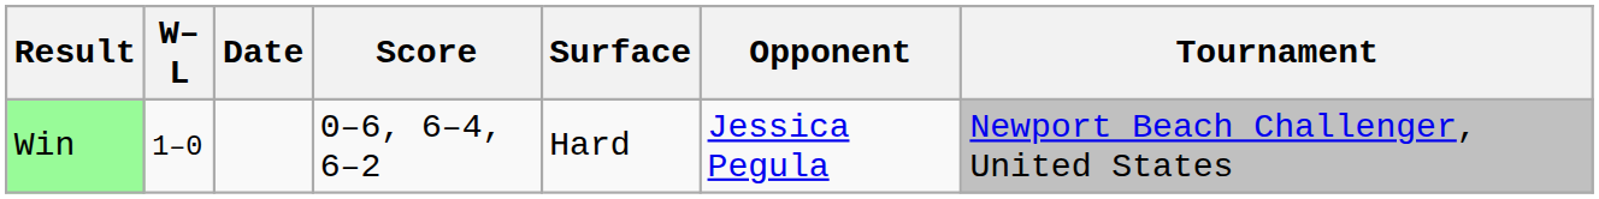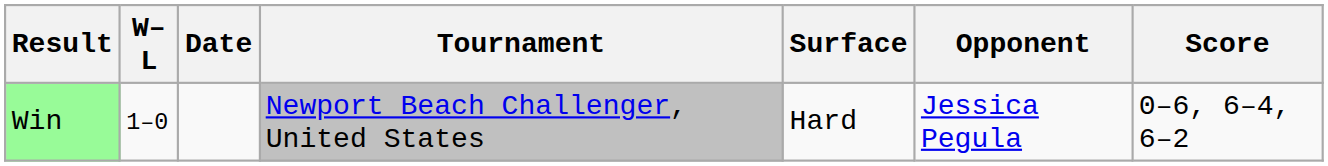 <table class="sortable wikitable">
 <tr>
 <th>Result</th>
 <th class="unsortable">W–L</th>
 <th>Date</th>
-<th class="unsortable">Score</th>
+<th>Tournament</th>
 <th>Surface</th>
 <th>Opponent</th>
-<th>Tournament</th>
+<th class="unsortable">Score</th>
 </tr>
 <tr>
 <td bgcolor=98FB98>Win</td>
 <td><small>1–0</small></td>
 <td><a href='#'></a></td>
-<td>0–6, 6–4, 6–2</td>
+<td bgcolor=silver><a href='#'>Newport Beach Challenger</a>, United States</td>
 <td>Hard</td>
 <td> <a href='#'>Jessica Pegula</a></td>
-<td bgcolor=silver><a href='#'>Newport Beach Challenger</a>, United States</td>
+<td>0–6, 6–4, 6–2</td>
 </tr>
 </table>
